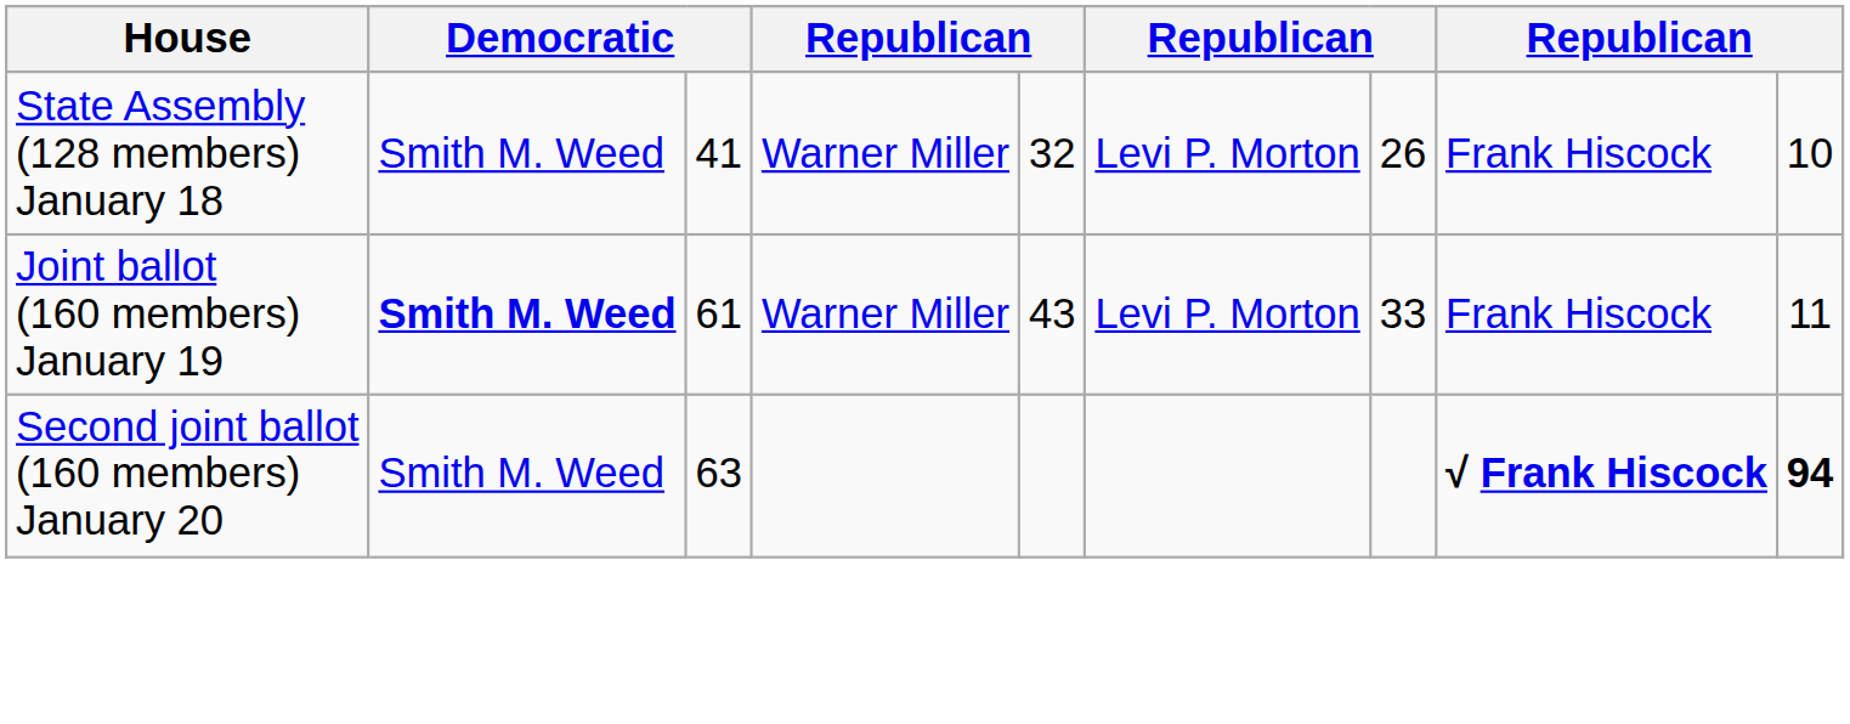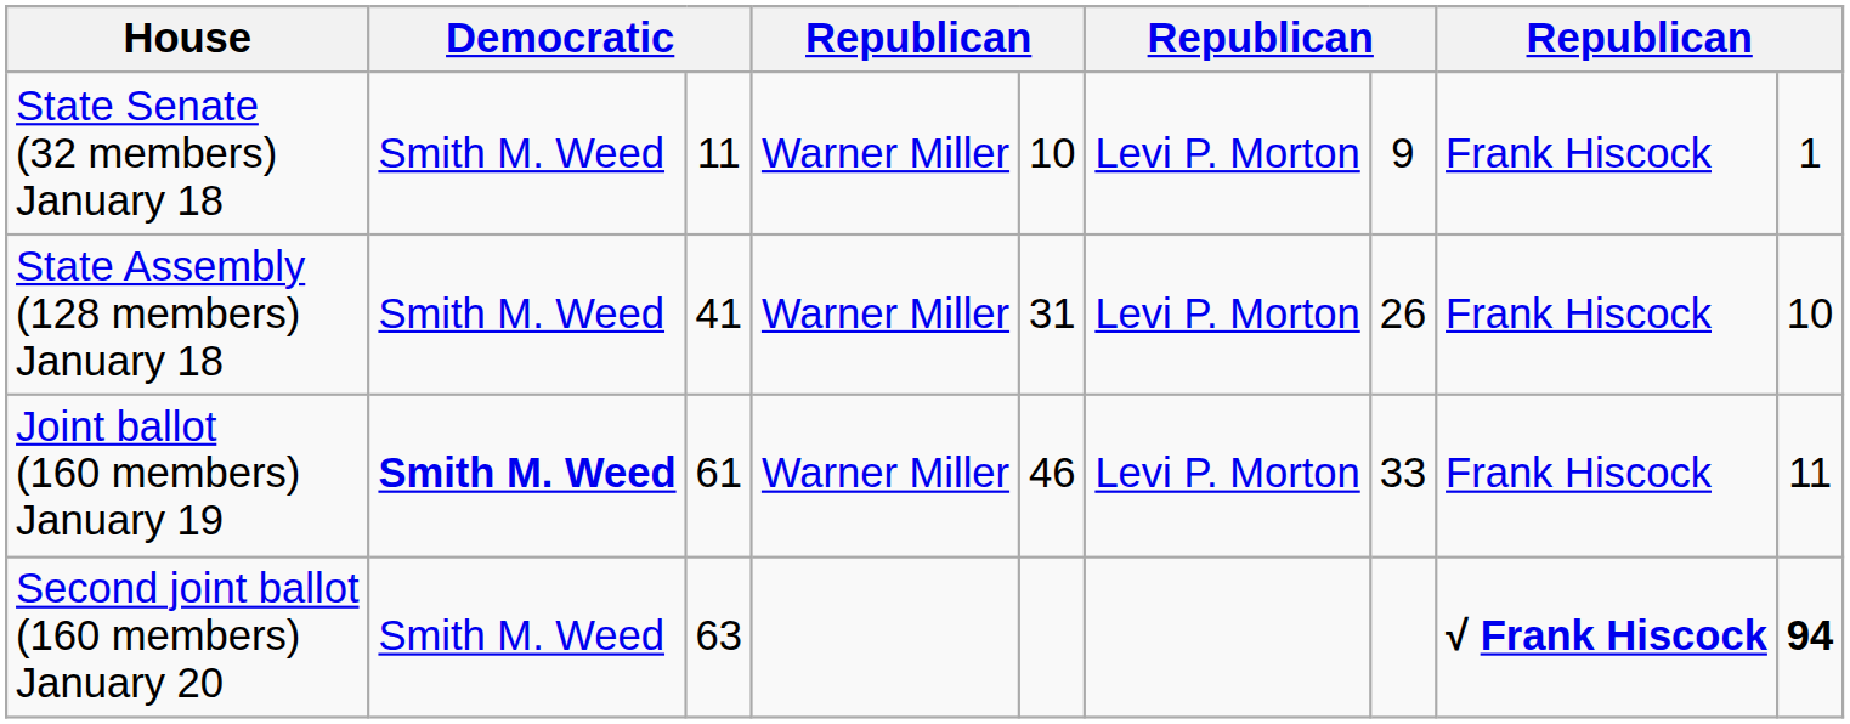 <table class=wikitable>
 <tr bgcolor=lightgrey>
 <th>House</th>
 <th colspan=2><a href='#'>Democratic</a></th>
 <th colspan=2><a href='#'>Republican</a></th>
 <th colspan=2><a href='#'>Republican</a></th>
 <th colspan=2><a href='#'>Republican</a></th>
 </tr>
 <tr>
+<td><a href='#'>State Senate</a> <br>(32 members) <br>January 18</td>
+<td><a href='#'>Smith M. Weed</a></td>
+<td align=center>11</td>
+<td><a href='#'>Warner Miller</a></td>
+<td align=center>10</td>
+<td><a href='#'>Levi P. Morton</a></td>
+<td align=center>9</td>
+<td><a href='#'>Frank Hiscock</a></td>
+<td align=center>1</td>
+</tr>
+<tr>
 <td><a href='#'>State Assembly</a> <br>(128 members) <br>January 18</td>
 <td><a href='#'>Smith M. Weed</a></td>
 <td align=center>41</td>
 <td><a href='#'>Warner Miller</a></td>
-<td align=center>32</td>
+<td align=center>31</td>
 <td><a href='#'>Levi P. Morton</a></td>
 <td align=center>26</td>
 <td><a href='#'>Frank Hiscock</a></td>
 <td align=center>10</td>
 </tr>
 <tr>
 <td><a href='#'>Joint ballot</a> <br>(160 members) <br>January 19</td>
 <td><strong><a href='#'>Smith M. Weed</a></strong></td>
 <td align=center>61</td>
 <td><a href='#'>Warner Miller</a></td>
-<td align=center>43</td>
+<td align=center>46</td>
 <td><a href='#'>Levi P. Morton</a></td>
 <td align=center>33</td>
 <td><a href='#'>Frank Hiscock</a></td>
 <td align=center>11</td>
 </tr>
 <tr>
 <td><a href='#'>Second joint ballot</a> <br>(160 members) <br>January 20</td>
 <td><a href='#'>Smith M. Weed</a></td>
 <td align=center>63</td>
 <td></td>
 <td></td>
 <td></td>
 <td></td>
 <td><strong>√ <a href='#'>Frank Hiscock</a></strong></td>
 <td align=center><strong>94</strong></td>
 </tr>
 </table>
